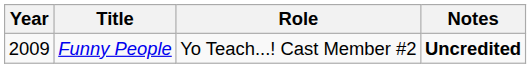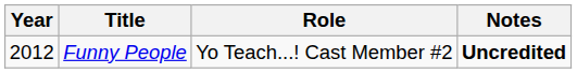 <table class="wikitable">
 <tr>
 <th>Year</th>
 <th>Title</th>
 <th>Role</th>
 <th>Notes</th>
 </tr>
 <tr>
-<td>2009</td>
+<td>2012</td>
 <td><em><a href='#'>Funny People</a></em></td>
 <td>Yo Teach...! Cast Member #2</td>
 <td><strong>Uncredited</strong></td>
 </tr>
 </table>
